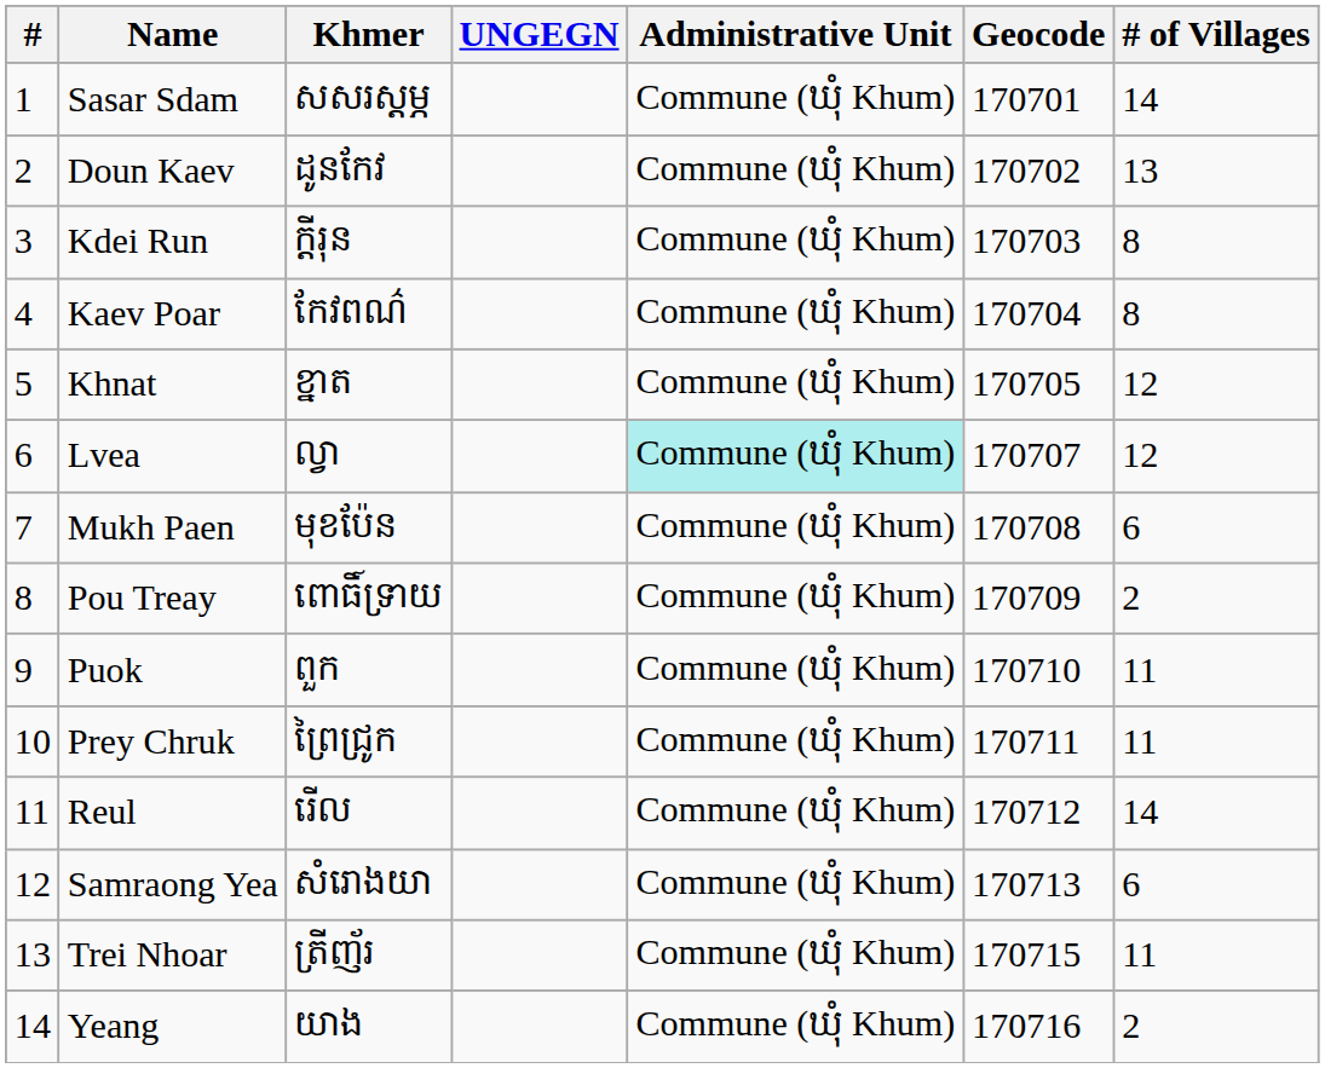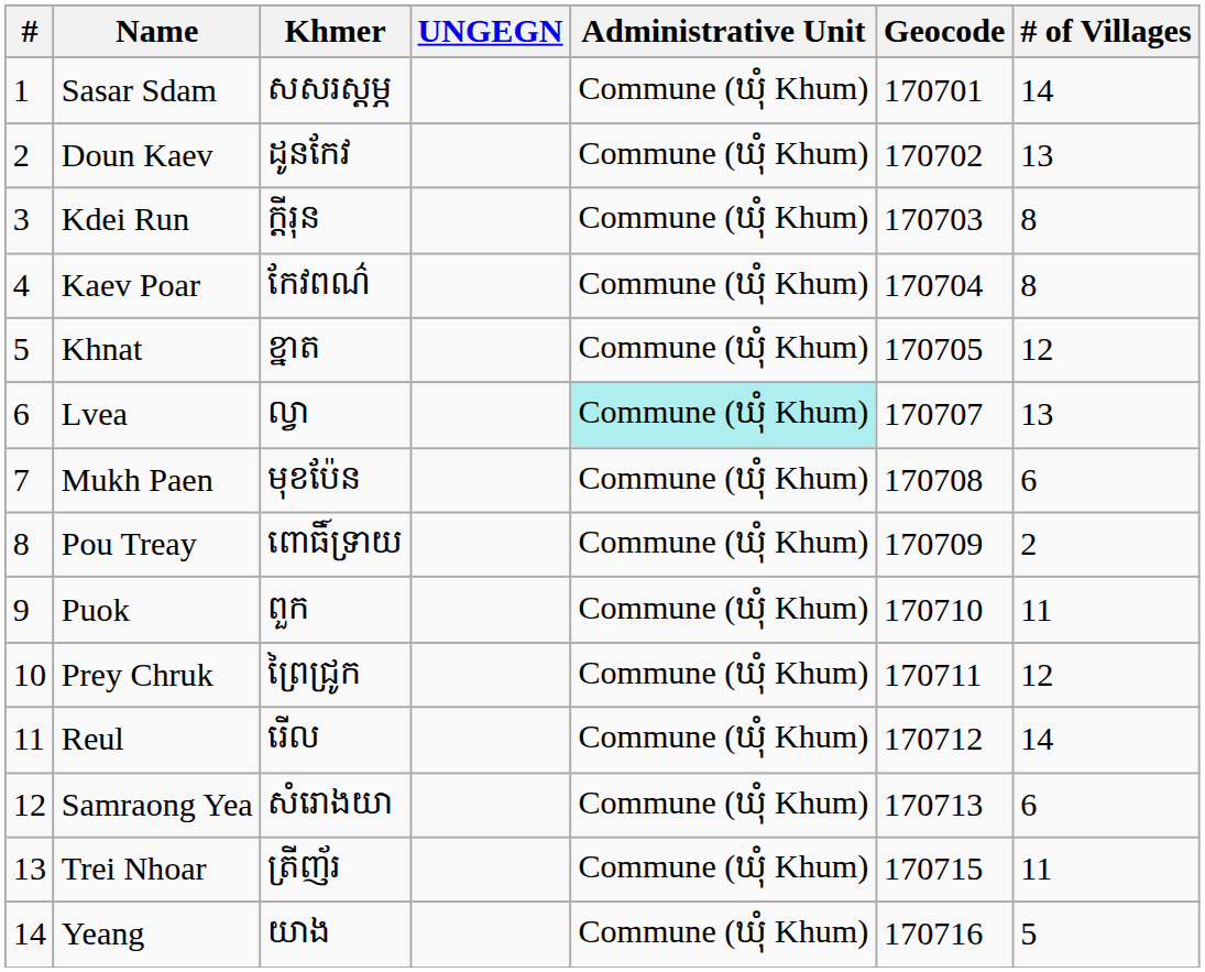 <table class="wikitable sortable">
 <tr>
 <th>#</th>
 <th>Name</th>
 <th>Khmer</th>
 <th><a href='#'>UNGEGN</a></th>
 <th>Administrative Unit</th>
 <th>Geocode</th>
 <th># of Villages</th>
 </tr>
 <tr>
 <td>1</td>
 <td>Sasar Sdam</td>
 <td>សសរស្ដម្ភ</td>
 <td></td>
 <td>Commune (ឃុំ Khum)</td>
 <td>170701</td>
 <td>14</td>
 </tr>
 <tr>
 <td>2</td>
 <td>Doun Kaev</td>
 <td>ដូនកែវ</td>
 <td></td>
 <td>Commune (ឃុំ Khum)</td>
 <td>170702</td>
 <td>13</td>
 </tr>
 <tr>
 <td>3</td>
 <td>Kdei Run</td>
 <td>ក្ដីរុន</td>
 <td></td>
 <td>Commune (ឃុំ Khum)</td>
 <td>170703</td>
 <td>8</td>
 </tr>
 <tr>
 <td>4</td>
 <td>Kaev Poar</td>
 <td>កែវពណ៌</td>
 <td></td>
 <td>Commune (ឃុំ Khum)</td>
 <td>170704</td>
 <td>8</td>
 </tr>
 <tr>
 <td>5</td>
 <td>Khnat</td>
 <td>ខ្នាត</td>
 <td></td>
 <td>Commune (ឃុំ Khum)</td>
 <td>170705</td>
 <td>12</td>
 </tr>
 <tr>
 <td>6</td>
 <td>Lvea</td>
 <td>ល្វា</td>
 <td></td>
 <td style="background: paleturquoise;">Commune (ឃុំ Khum)</td>
 <td>170707</td>
-<td>12</td>
+<td>13</td>
 </tr>
 <tr>
 <td>7</td>
 <td>Mukh Paen</td>
 <td>មុខប៉ែន</td>
 <td></td>
 <td>Commune (ឃុំ Khum)</td>
 <td>170708</td>
 <td>6</td>
 </tr>
 <tr>
 <td>8</td>
 <td>Pou Treay</td>
 <td>ពោធិ៍ទ្រាយ</td>
 <td></td>
 <td>Commune (ឃុំ Khum)</td>
 <td>170709</td>
 <td>2</td>
 </tr>
 <tr>
 <td>9</td>
 <td>Puok</td>
 <td>ពួក</td>
 <td></td>
 <td>Commune (ឃុំ Khum)</td>
 <td>170710</td>
 <td>11</td>
 </tr>
 <tr>
 <td>10</td>
 <td>Prey Chruk</td>
 <td>ព្រៃជ្រូក</td>
 <td></td>
 <td>Commune (ឃុំ Khum)</td>
 <td>170711</td>
-<td>11</td>
+<td>12</td>
 </tr>
 <tr>
 <td>11</td>
 <td>Reul</td>
 <td>រើល</td>
 <td></td>
 <td>Commune (ឃុំ Khum)</td>
 <td>170712</td>
 <td>14</td>
 </tr>
 <tr>
 <td>12</td>
 <td>Samraong Yea</td>
 <td>សំរោងយា</td>
 <td></td>
 <td>Commune (ឃុំ Khum)</td>
 <td>170713</td>
 <td>6</td>
 </tr>
 <tr>
 <td>13</td>
 <td>Trei Nhoar</td>
 <td>ត្រីញ័រ</td>
 <td></td>
 <td>Commune (ឃុំ Khum)</td>
 <td>170715</td>
 <td>11</td>
 </tr>
 <tr>
 <td>14</td>
 <td>Yeang</td>
 <td>យាង</td>
 <td></td>
 <td>Commune (ឃុំ Khum)</td>
 <td>170716</td>
-<td>2</td>
+<td>5</td>
 </tr>
 <tr>
 </tr>
 </table>
